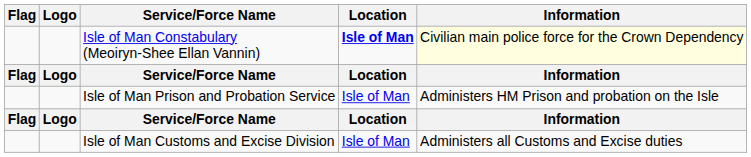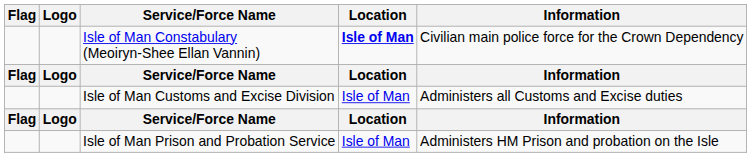 <table class="wikitable sortable">
 <tr>
 <th class="unsortable">Flag</th>
 <th class="unsortable">Logo</th>
 <th>Service/Force Name</th>
 <th>Location</th>
 <th>Information</th>
 </tr>
 <tr valign="top">
 <td></td>
 <td></td>
 <td><a href='#'>Isle of Man Constabulary</a> <br>(Meoiryn-Shee Ellan Vannin)</td>
 <td><strong><a href='#'>Isle of Man</a></strong></td>
-<td style="background: lightyellow;">Civilian main police force for the Crown Dependency</td>
+<td>Civilian main police force for the Crown Dependency</td>
+</tr>
+<tr>
+<th class="unsortable">Flag</th>
+<th class="unsortable">Logo</th>
+<th>Service/Force Name</th>
+<th>Location</th>
+<th>Information</th>
+</tr>
+<tr valign="top">
+<td></td>
+<td></td>
+<td>Isle of Man Customs and Excise Division</td>
+<td><a href='#'>Isle of Man</a></td>
+<td>Administers all Customs and Excise duties</td>
 </tr>
 <tr>
 <th class="unsortable">Flag</th>
 <th class="unsortable">Logo</th>
 <th>Service/Force Name</th>
 <th>Location</th>
 <th>Information</th>
 </tr>
 <tr valign="top">
 <td></td>
 <td></td>
 <td>Isle of Man Prison and Probation Service</td>
 <td><a href='#'>Isle of Man</a></td>
 <td>Administers HM Prison and probation on the Isle</td>
 </tr>
-<tr>
-<th class="unsortable">Flag</th>
-<th class="unsortable">Logo</th>
-<th>Service/Force Name</th>
-<th>Location</th>
-<th>Information</th>
-</tr>
-<tr valign="top">
-<td></td>
-<td></td>
-<td>Isle of Man Customs and Excise Division</td>
-<td><a href='#'>Isle of Man</a></td>
-<td>Administers all Customs and Excise duties</td>
-</tr>
 </table>
